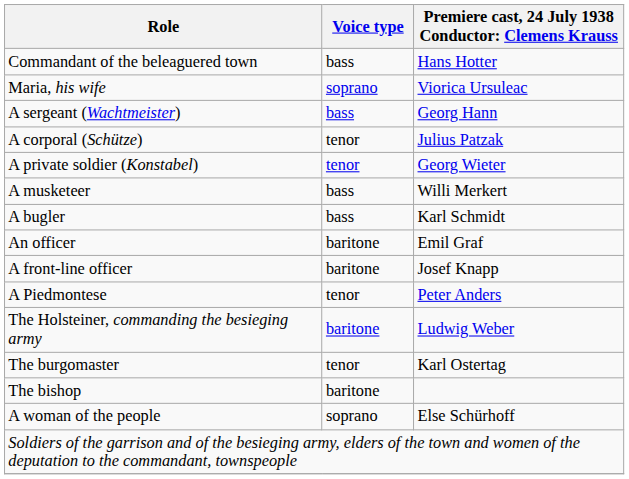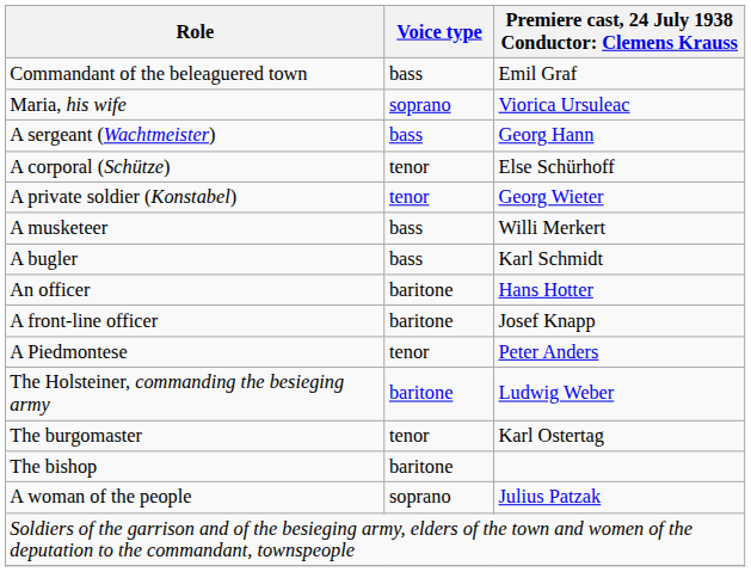 <table class="wikitable">
 <tr>
 <th>Role</th>
 <th><a href='#'>Voice type</a></th>
 <th>Premiere cast, 24 July 1938<br>Conductor: <a href='#'>Clemens Krauss</a></th>
 </tr>
 <tr>
 <td>Commandant of the beleaguered town</td>
 <td>bass</td>
-<td><a href='#'>Hans Hotter</a></td>
+<td>Emil Graf</td>
 </tr>
 <tr>
 <td>Maria, <em>his wife</em></td>
 <td><a href='#'>soprano</a></td>
 <td><a href='#'>Viorica Ursuleac</a></td>
 </tr>
 <tr>
 <td>A sergeant (<em><a href='#'>Wachtmeister</a></em>)</td>
 <td><a href='#'>bass</a></td>
 <td><a href='#'>Georg Hann</a></td>
 </tr>
 <tr>
 <td>A corporal (<em>Schütze</em>)</td>
 <td>tenor</td>
-<td><a href='#'>Julius Patzak</a></td>
+<td>Else Schürhoff</td>
 </tr>
 <tr>
 <td>A private soldier (<em>Konstabel</em>)</td>
 <td><a href='#'>tenor</a></td>
 <td><a href='#'>Georg Wieter</a></td>
 </tr>
 <tr>
 <td>A musketeer</td>
 <td>bass</td>
 <td>Willi Merkert</td>
 </tr>
 <tr>
 <td>A bugler</td>
 <td>bass</td>
 <td>Karl Schmidt</td>
 </tr>
 <tr>
 <td>An officer</td>
 <td>baritone</td>
-<td>Emil Graf</td>
+<td><a href='#'>Hans Hotter</a></td>
 </tr>
 <tr>
 <td>A front-line officer</td>
 <td>baritone</td>
 <td>Josef Knapp</td>
 </tr>
 <tr>
 <td>A Piedmontese</td>
 <td>tenor</td>
 <td><a href='#'>Peter Anders</a></td>
 </tr>
 <tr>
 <td>The Holsteiner, <em>commanding the besieging army</em></td>
 <td><a href='#'>baritone</a></td>
 <td><a href='#'>Ludwig Weber</a></td>
 </tr>
 <tr>
 <td>The burgomaster</td>
 <td>tenor</td>
 <td>Karl Ostertag</td>
 </tr>
 <tr>
 <td>The bishop</td>
 <td>baritone</td>
 <td></td>
 </tr>
 <tr>
 <td>A woman of the people</td>
 <td>soprano</td>
-<td>Else Schürhoff</td>
+<td><a href='#'>Julius Patzak</a></td>
 </tr>
 <tr>
 <td colspan="3"><em>Soldiers of the garrison and of the besieging army, elders of the town and women of the deputation to the commandant, townspeople</em></td>
 </tr>
 <tr>
 </tr>
 </table>
